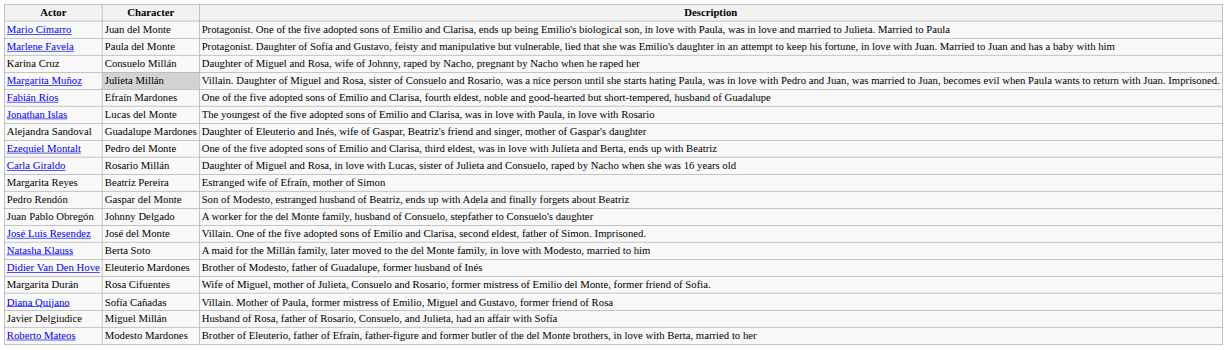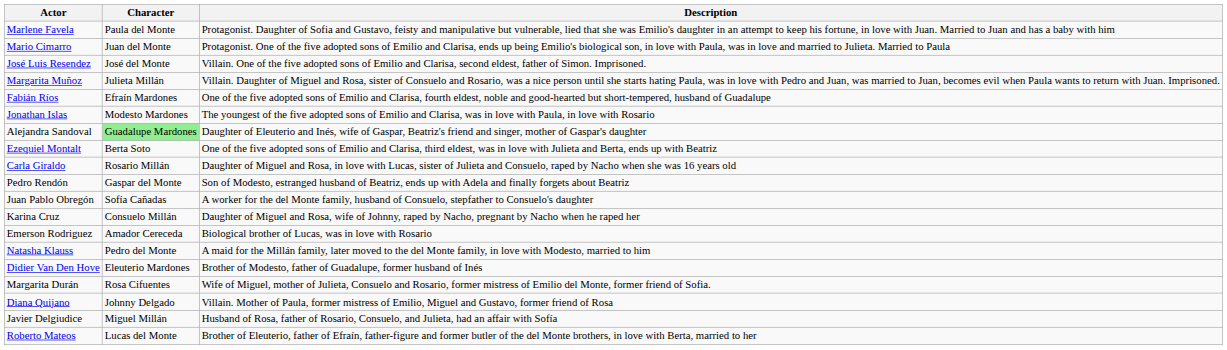 <table class="wikitable">
 <tr>
 <th>Actor</th>
 <th>Character</th>
 <th>Description</th>
 </tr>
 <tr>
+<td><a href='#'>Marlene Favela</a></td>
+<td>Paula del Monte</td>
+<td>Protagonist. Daughter of Sofia and Gustavo, feisty and manipulative but vulnerable, lied that she was Emilio's daughter in an attempt to keep his fortune, in love with Juan. Married to Juan and has a baby with him</td>
+</tr>
+<tr>
 <td><a href='#'>Mario Cimarro</a></td>
 <td>Juan del Monte</td>
 <td>Protagonist. One of the five adopted sons of Emilio and Clarisa, ends up being Emilio's biological son, in love with Paula, was in love and married to Julieta. Married to Paula</td>
 </tr>
 <tr>
-<td><a href='#'>Marlene Favela</a></td>
-<td>Paula del Monte</td>
-<td>Protagonist. Daughter of Sofia and Gustavo, feisty and manipulative but vulnerable, lied that she was Emilio's daughter in an attempt to keep his fortune, in love with Juan. Married to Juan and has a baby with him</td>
-</tr>
-<tr>
-<td>Karina Cruz</td>
-<td>Consuelo Millán</td>
-<td>Daughter of Miguel and Rosa, wife of Johnny, raped by Nacho, pregnant by Nacho when he raped her</td>
+<td><a href='#'>José Luis Resendez</a></td>
+<td>José del Monte</td>
+<td>Villain. One of the five adopted sons of Emilio and Clarisa, second eldest, father of Simon. Imprisoned.</td>
 </tr>
 <tr>
 <td><a href='#'>Margarita Muñoz</a></td>
-<td style="background: lightgrey;">Julieta Millán</td>
+<td>Julieta Millán</td>
 <td>Villain. Daughter of Miguel and Rosa, sister of Consuelo and Rosario, was a nice person until she starts hating Paula, was in love with Pedro and Juan, was married to Juan, becomes evil when Paula wants to return with Juan. Imprisoned.</td>
 </tr>
 <tr>
 <td><a href='#'>Fabián Ríos</a></td>
 <td>Efraín Mardones</td>
 <td>One of the five adopted sons of Emilio and Clarisa, fourth eldest, noble and good-hearted but short-tempered, husband of Guadalupe</td>
 </tr>
 <tr>
 <td><a href='#'>Jonathan Islas</a></td>
-<td>Lucas del Monte</td>
+<td>Modesto Mardones</td>
 <td>The youngest of the five adopted sons of Emilio and Clarisa, was in love with Paula, in love with Rosario</td>
 </tr>
 <tr>
 <td>Alejandra Sandoval</td>
-<td>Guadalupe Mardones</td>
+<td style="background: lightgreen;">Guadalupe Mardones</td>
 <td>Daughter of Eleuterio and Inés, wife of Gaspar, Beatriz's friend and singer, mother of Gaspar's daughter</td>
 </tr>
 <tr>
 <td><a href='#'>Ezequiel Montalt</a></td>
-<td>Pedro del Monte</td>
+<td>Berta Soto</td>
 <td>One of the five adopted sons of Emilio and Clarisa, third eldest, was in love with Julieta and Berta, ends up with Beatriz</td>
 </tr>
 <tr>
 <td><a href='#'>Carla Giraldo</a></td>
 <td>Rosario Millán</td>
 <td>Daughter of Miguel and Rosa, in love with Lucas, sister of Julieta and Consuelo, raped by Nacho when she was 16 years old</td>
 </tr>
 <tr>
-<td>Margarita Reyes</td>
-<td>Beatriz Pereira</td>
-<td>Estranged wife of Efraín, mother of Simon</td>
-</tr>
-<tr>
 <td>Pedro Rendón</td>
 <td>Gaspar del Monte</td>
 <td>Son of Modesto, estranged husband of Beatriz, ends up with Adela and finally forgets about Beatriz</td>
 </tr>
 <tr>
 <td>Juan Pablo Obregón</td>
-<td>Johnny Delgado</td>
+<td>Sofía Cañadas</td>
 <td>A worker for the del Monte family, husband of Consuelo, stepfather to Consuelo's daughter</td>
 </tr>
 <tr>
-<td><a href='#'>José Luis Resendez</a></td>
-<td>José del Monte</td>
-<td>Villain. One of the five adopted sons of Emilio and Clarisa, second eldest, father of Simon. Imprisoned.</td>
+<td>Karina Cruz</td>
+<td>Consuelo Millán</td>
+<td>Daughter of Miguel and Rosa, wife of Johnny, raped by Nacho, pregnant by Nacho when he raped her</td>
+</tr>
+<tr>
+<td>Emerson Rodriguez</td>
+<td>Amador Cereceda</td>
+<td>Biological brother of Lucas, was in love with Rosario</td>
 </tr>
 <tr>
 <td><a href='#'>Natasha Klauss</a></td>
-<td>Berta Soto</td>
+<td>Pedro del Monte</td>
 <td>A maid for the Millán family, later moved to the del Monte family, in love with Modesto, married to him</td>
 </tr>
 <tr>
 <td><a href='#'>Didier Van Den Hove</a></td>
 <td>Eleuterio Mardones</td>
 <td>Brother of Modesto, father of Guadalupe, former husband of Inés</td>
 </tr>
 <tr>
 <td>Margarita Durán</td>
 <td>Rosa Cifuentes</td>
 <td>Wife of Miguel, mother of Julieta, Consuelo and Rosario, former mistress of Emilio del Monte, former friend of Sofia.</td>
 </tr>
 <tr>
 <td><a href='#'>Diana Quijano</a></td>
-<td>Sofía Cañadas</td>
+<td>Johnny Delgado</td>
 <td>Villain. Mother of Paula, former mistress of Emilio, Miguel and Gustavo, former friend of Rosa</td>
 </tr>
 <tr>
 <td>Javier Delgiudice</td>
 <td>Miguel Millán</td>
 <td>Husband of Rosa, father of Rosario, Consuelo, and Julieta, had an affair with Sofía</td>
 </tr>
 <tr>
 <td><a href='#'>Roberto Mateos</a></td>
-<td>Modesto Mardones</td>
+<td>Lucas del Monte</td>
 <td>Brother of Eleuterio, father of Efraín, father-figure and former butler of the del Monte brothers, in love with Berta, married to her</td>
 </tr>
 </table>
